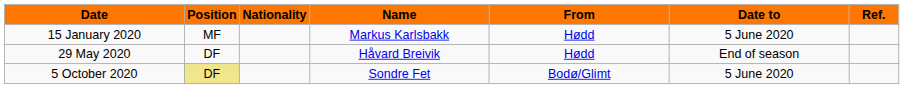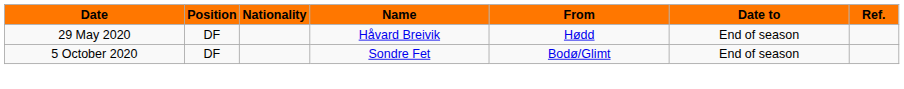 <table class="wikitable"  style="text-align:center; font-size:90%; ">
 <tr>
 <th style="background:#FF7700; color:black; width:200px;">Date</th>
 <th style="background:#FF7700; color:black; width:50px;">Position</th>
 <th style="background:#FF7700; color:black; width:50px;">Nationality</th>
 <th style="background:#FF7700; color:black; width:200px;">Name</th>
 <th style="background:#FF7700; color:black; width:200px;">From</th>
 <th style="background:#FF7700; color:black; width:200px;">Date to</th>
 <th style="background:#FF7700; color:black; width:50px;">Ref.</th>
-</tr>
-<tr>
-<td>15 January 2020</td>
-<td>MF</td>
-<td></td>
-<td><a href='#'>Markus Karlsbakk</a></td>
-<td><a href='#'>Hødd</a></td>
-<td>5 June 2020</td>
-<td></td>
 </tr>
 <tr>
 <td>29 May 2020</td>
 <td>DF</td>
 <td></td>
 <td><a href='#'>Håvard Breivik</a></td>
 <td><a href='#'>Hødd</a></td>
 <td>End of season</td>
 <td></td>
 </tr>
 <tr>
 <td>5 October 2020</td>
-<td style="background: khaki;">DF</td>
+<td>DF</td>
 <td></td>
 <td><a href='#'>Sondre Fet</a></td>
 <td><a href='#'>Bodø/Glimt</a></td>
-<td>5 June 2020</td>
+<td>End of season</td>
 <td></td>
 </tr>
 </table>
